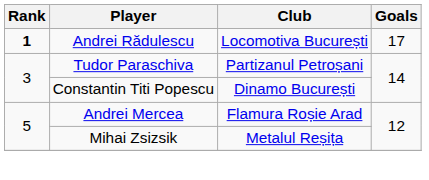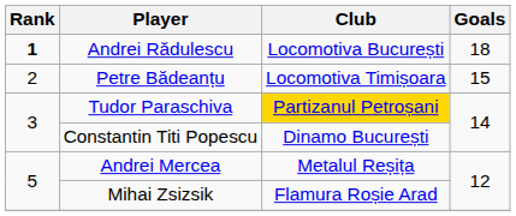 <table class="wikitable sortable" style="text-align:center">
 <tr>
 <th>Rank</th>
 <th>Player</th>
 <th>Club</th>
 <th>Goals</th>
 </tr>
 <tr>
 <td rowspan=1 align=center><strong>1</strong></td>
 <td><a href='#'>Andrei Rădulescu</a></td>
 <td><a href='#'>Locomotiva București</a></td>
-<td rowspan=1 align=center>17</td>
+<td rowspan=1 align=center>18</td>
+</tr>
+<tr>
+<td rowspan=1 align=center>2</td>
+<td><a href='#'>Petre Bădeanțu</a></td>
+<td><a href='#'>Locomotiva Timișoara</a></td>
+<td rowspan=1 align=center>15</td>
 </tr>
 <tr>
 <td rowspan=2 align=center>3</td>
 <td><a href='#'>Tudor Paraschiva</a></td>
-<td><a href='#'>Partizanul Petroșani</a></td>
+<td style="background: gold;"><a href='#'>Partizanul Petroșani</a></td>
 <td rowspan=2 align=center>14</td>
 </tr>
 <tr>
 <td>Constantin Titi Popescu</td>
 <td><a href='#'>Dinamo București</a></td>
 </tr>
 <tr>
 <td rowspan=2 align=center>5</td>
 <td><a href='#'>Andrei Mercea</a></td>
-<td><a href='#'>Flamura Roșie Arad</a></td>
+<td><a href='#'>Metalul Reșița</a></td>
 <td rowspan=2 align=center>12</td>
 </tr>
 <tr>
 <td>Mihai Zsizsik</td>
-<td><a href='#'>Metalul Reșița</a></td>
+<td><a href='#'>Flamura Roșie Arad</a></td>
 </tr>
 <tr>
 </tr>
 </table>
